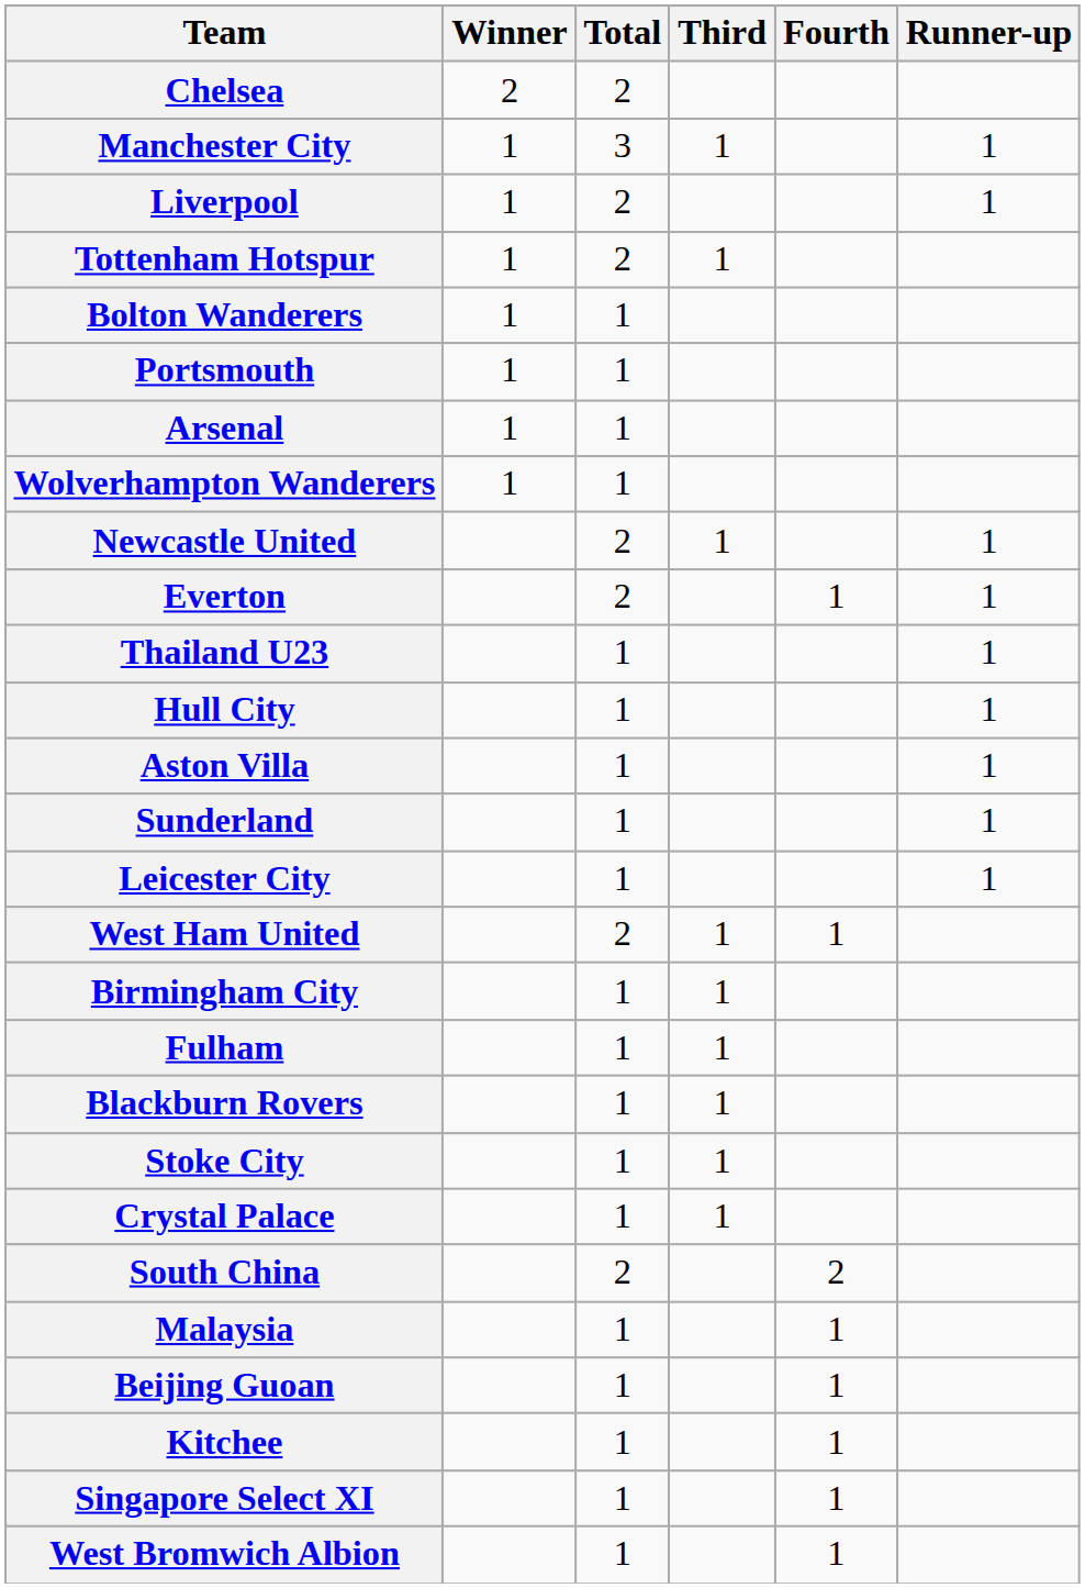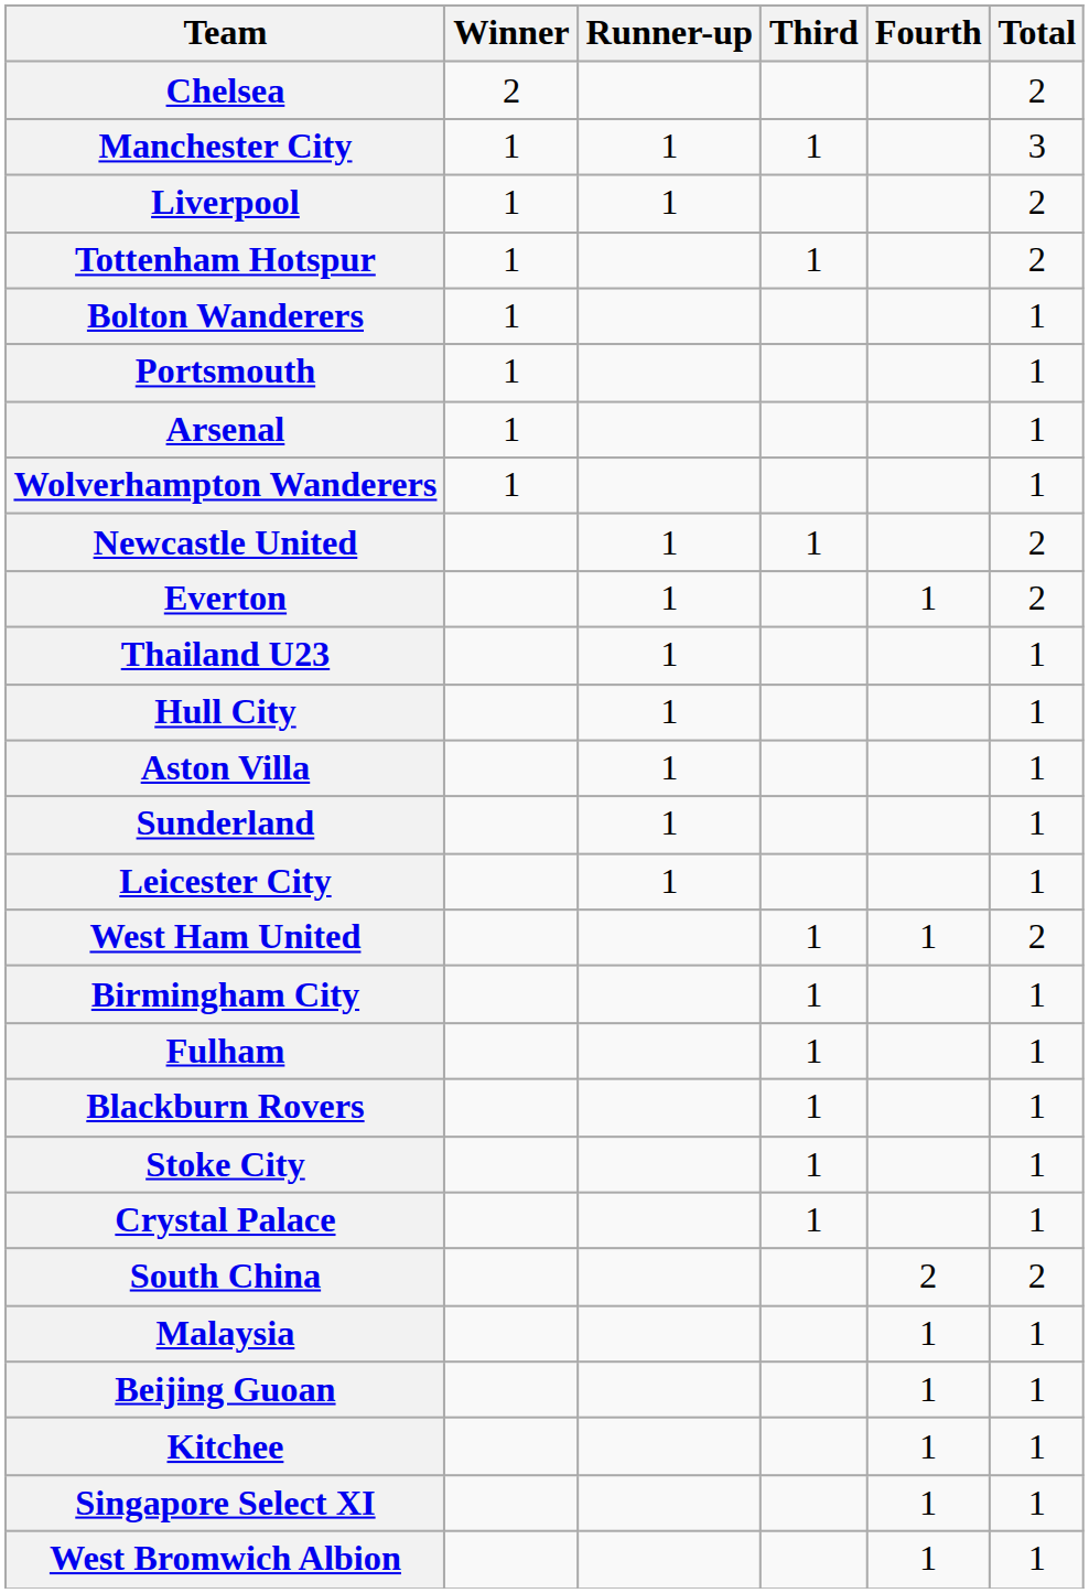 <table class="wikitable plainrowheaders sortable" style="text-align:center">
 <tr>
 <th scope="col">Team</th>
 <th scope="col">Winner</th>
-<th scope="col">Total</th>
+<th scope="col">Runner-up</th>
 <th scope="col">Third</th>
 <th scope="col">Fourth</th>
-<th scope="col">Runner-up</th>
+<th scope="col">Total</th>
 </tr>
 <tr>
 <th scope="row"><a href='#'>Chelsea</a></th>
 <td>2</td>
-<td>2</td>
 <td></td>
 <td></td>
 <td></td>
+<td>2</td>
 </tr>
 <tr>
 <th scope="row"><a href='#'>Manchester City</a></th>
 <td>1</td>
-<td>3</td>
+<td>1</td>
 <td>1</td>
 <td></td>
-<td>1</td>
+<td>3</td>
 </tr>
 <tr>
 <th scope="row"><a href='#'>Liverpool</a></th>
 <td>1</td>
+<td>1</td>
+<td></td>
+<td></td>
 <td>2</td>
+</tr>
+<tr>
+<th scope="row"><a href='#'>Tottenham Hotspur</a></th>
+<td>1</td>
+<td></td>
+<td>1</td>
+<td></td>
+<td>2</td>
+</tr>
+<tr>
+<th scope="row"><a href='#'>Bolton Wanderers</a></th>
+<td>1</td>
+<td></td>
 <td></td>
 <td></td>
 <td>1</td>
 </tr>
 <tr>
-<th scope="row"><a href='#'>Tottenham Hotspur</a></th>
-<td>1</td>
-<td>2</td>
-<td>1</td>
-<td></td>
-<td></td>
-</tr>
-<tr>
-<th scope="row"><a href='#'>Bolton Wanderers</a></th>
-<td>1</td>
+<th scope="row"><a href='#'>Portsmouth</a></th>
 <td>1</td>
 <td></td>
 <td></td>
 <td></td>
+<td>1</td>
 </tr>
 <tr>
-<th scope="row"><a href='#'>Portsmouth</a></th>
-<td>1</td>
+<th scope="row"><a href='#'>Arsenal</a></th>
 <td>1</td>
 <td></td>
 <td></td>
 <td></td>
+<td>1</td>
 </tr>
 <tr>
-<th scope="row"><a href='#'>Arsenal</a></th>
-<td>1</td>
+<th scope="row"><a href='#'>Wolverhampton Wanderers</a></th>
 <td>1</td>
 <td></td>
 <td></td>
 <td></td>
-</tr>
-<tr>
-<th scope="row"><a href='#'>Wolverhampton Wanderers</a></th>
 <td>1</td>
-<td>1</td>
-<td></td>
-<td></td>
-<td></td>
 </tr>
 <tr>
 <th scope="row"><a href='#'>Newcastle United</a></th>
 <td></td>
-<td>2</td>
+<td>1</td>
 <td>1</td>
 <td></td>
-<td>1</td>
+<td>2</td>
 </tr>
 <tr>
 <th scope="row"><a href='#'>Everton</a></th>
 <td></td>
-<td>2</td>
+<td>1</td>
 <td></td>
 <td>1</td>
-<td>1</td>
+<td>2</td>
 </tr>
 <tr>
 <th scope="row"><a href='#'>Thailand U23</a></th>
 <td></td>
 <td>1</td>
 <td></td>
 <td></td>
 <td>1</td>
 </tr>
 <tr>
 <th scope="row"><a href='#'>Hull City</a></th>
 <td></td>
 <td>1</td>
 <td></td>
 <td></td>
 <td>1</td>
 </tr>
 <tr>
 <th scope="row"><a href='#'>Aston Villa</a></th>
 <td></td>
 <td>1</td>
 <td></td>
 <td></td>
 <td>1</td>
 </tr>
 <tr>
 <th scope="row"><a href='#'>Sunderland</a></th>
 <td></td>
 <td>1</td>
 <td></td>
 <td></td>
 <td>1</td>
 </tr>
 <tr>
 <th scope="row"><a href='#'>Leicester City</a></th>
 <td></td>
 <td>1</td>
 <td></td>
 <td></td>
 <td>1</td>
 </tr>
 <tr>
 <th scope="row"><a href='#'>West Ham United</a></th>
 <td></td>
-<td>2</td>
+<td></td>
 <td>1</td>
 <td>1</td>
-<td></td>
+<td>2</td>
 </tr>
 <tr>
 <th scope="row"><a href='#'>Birmingham City</a></th>
 <td></td>
-<td>1</td>
+<td></td>
 <td>1</td>
 <td></td>
-<td></td>
+<td>1</td>
 </tr>
 <tr>
 <th scope="row"><a href='#'>Fulham</a></th>
 <td></td>
-<td>1</td>
+<td></td>
 <td>1</td>
 <td></td>
-<td></td>
+<td>1</td>
 </tr>
 <tr>
 <th scope="row"><a href='#'>Blackburn Rovers</a></th>
 <td></td>
-<td>1</td>
+<td></td>
 <td>1</td>
 <td></td>
-<td></td>
+<td>1</td>
 </tr>
 <tr>
 <th scope="row"><a href='#'>Stoke City</a></th>
 <td></td>
-<td>1</td>
+<td></td>
 <td>1</td>
 <td></td>
-<td></td>
+<td>1</td>
 </tr>
 <tr>
 <th scope="row"><a href='#'>Crystal Palace</a></th>
 <td></td>
-<td>1</td>
+<td></td>
 <td>1</td>
 <td></td>
-<td></td>
+<td>1</td>
 </tr>
 <tr>
 <th scope="row"><a href='#'>South China</a></th>
 <td></td>
-<td>2</td>
+<td></td>
 <td></td>
 <td>2</td>
-<td></td>
+<td>2</td>
 </tr>
 <tr>
 <th scope="row"><a href='#'>Malaysia</a></th>
 <td></td>
-<td>1</td>
+<td></td>
 <td></td>
 <td>1</td>
-<td></td>
+<td>1</td>
 </tr>
 <tr>
 <th scope="row"><a href='#'>Beijing Guoan</a></th>
 <td></td>
-<td>1</td>
+<td></td>
 <td></td>
 <td>1</td>
-<td></td>
+<td>1</td>
 </tr>
 <tr>
 <th scope="row"><a href='#'>Kitchee</a></th>
 <td></td>
-<td>1</td>
+<td></td>
 <td></td>
 <td>1</td>
-<td></td>
+<td>1</td>
 </tr>
 <tr>
 <th scope="row"><a href='#'>Singapore Select XI</a></th>
 <td></td>
-<td>1</td>
+<td></td>
 <td></td>
 <td>1</td>
-<td></td>
+<td>1</td>
 </tr>
 <tr>
 <th scope="row"><a href='#'>West Bromwich Albion</a></th>
 <td></td>
-<td>1</td>
+<td></td>
 <td></td>
 <td>1</td>
-<td></td>
+<td>1</td>
 </tr>
 </table>
